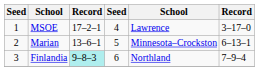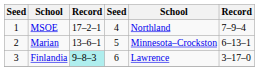 <table class="wikitable">
 <tr>
 <th>Seed</th>
 <th>School</th>
 <th>Record</th>
 <th>Seed</th>
 <th>School</th>
 <th>Record</th>
 </tr>
 <tr>
 <td align=center>1</td>
 <td><a href='#'>MSOE</a></td>
 <td>17–2–1</td>
 <td align=center>4</td>
-<td><a href='#'>Lawrence</a></td>
-<td>3–17–0</td>
+<td><a href='#'>Northland</a></td>
+<td>7–9–4</td>
 </tr>
 <tr>
 <td align=center>2</td>
 <td><a href='#'>Marian</a></td>
 <td>13–6–1</td>
 <td align=center>5</td>
 <td><a href='#'>Minnesota–Crockston</a></td>
 <td>6–13–1</td>
 </tr>
 <tr>
 <td align=center>3</td>
 <td><a href='#'>Finlandia</a></td>
 <td style="background: paleturquoise;">9–8–3</td>
 <td align=center>6</td>
-<td><a href='#'>Northland</a></td>
-<td>7–9–4</td>
+<td><a href='#'>Lawrence</a></td>
+<td>3–17–0</td>
 </tr>
 <tr>
 </tr>
 </table>
